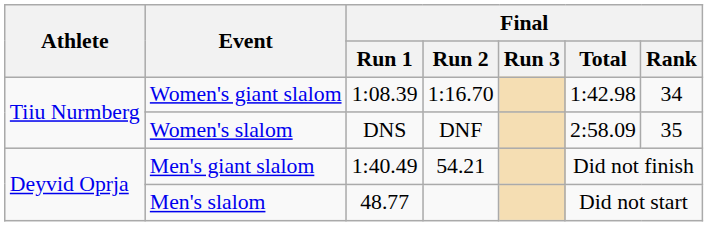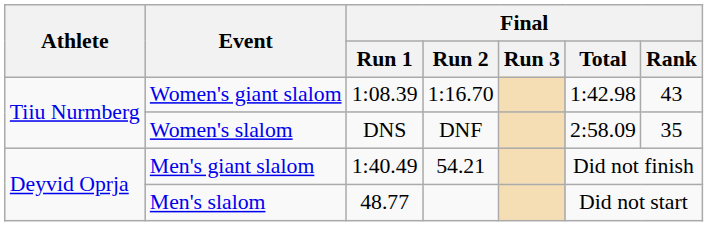 <table class="wikitable" style="font-size:90%">
 <tr>
 <th rowspan="2">Athlete</th>
 <th rowspan="2">Event</th>
 <th colspan="5">Final</th>
 </tr>
 <tr>
 <th>Run 1</th>
 <th>Run 2</th>
 <th>Run 3</th>
 <th>Total</th>
 <th>Rank</th>
 </tr>
 <tr>
 <td rowspan=2><a href='#'>Tiiu Nurmberg</a></td>
 <td><a href='#'>Women's giant slalom</a></td>
 <td align="center">1:08.39</td>
 <td align="center">1:16.70</td>
 <td colspan=1 align="center" bgcolor=wheat></td>
 <td align="center">1:42.98</td>
-<td align="center">34</td>
+<td align="center">43</td>
 </tr>
 <tr>
 <td><a href='#'>Women's slalom</a></td>
 <td align="center">DNS</td>
 <td align="center">DNF</td>
 <td colspan=1 align="center" bgcolor=wheat></td>
 <td align="center">2:58.09</td>
 <td align="center">35</td>
 </tr>
 <tr>
 <td rowspan=2><a href='#'>Deyvid Oprja</a></td>
 <td><a href='#'>Men's giant slalom</a></td>
 <td align="center">1:40.49</td>
 <td align="center">54.21</td>
 <td colspan=1 align="center" bgcolor=wheat></td>
 <td align="center" colspan=2>Did not finish</td>
 </tr>
 <tr>
 <td><a href='#'>Men's slalom</a></td>
 <td align="center">48.77</td>
 <td align="center"></td>
 <td colspan=1 align="center" bgcolor=wheat></td>
 <td align="center" colspan=2>Did not start</td>
 </tr>
 </table>
